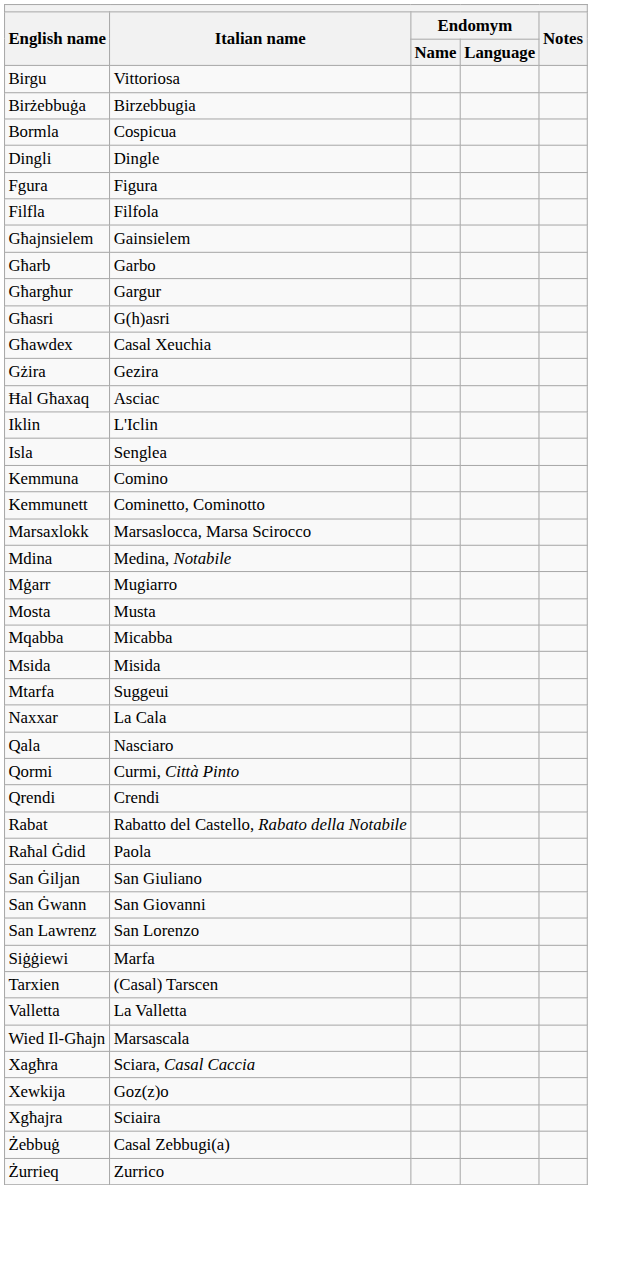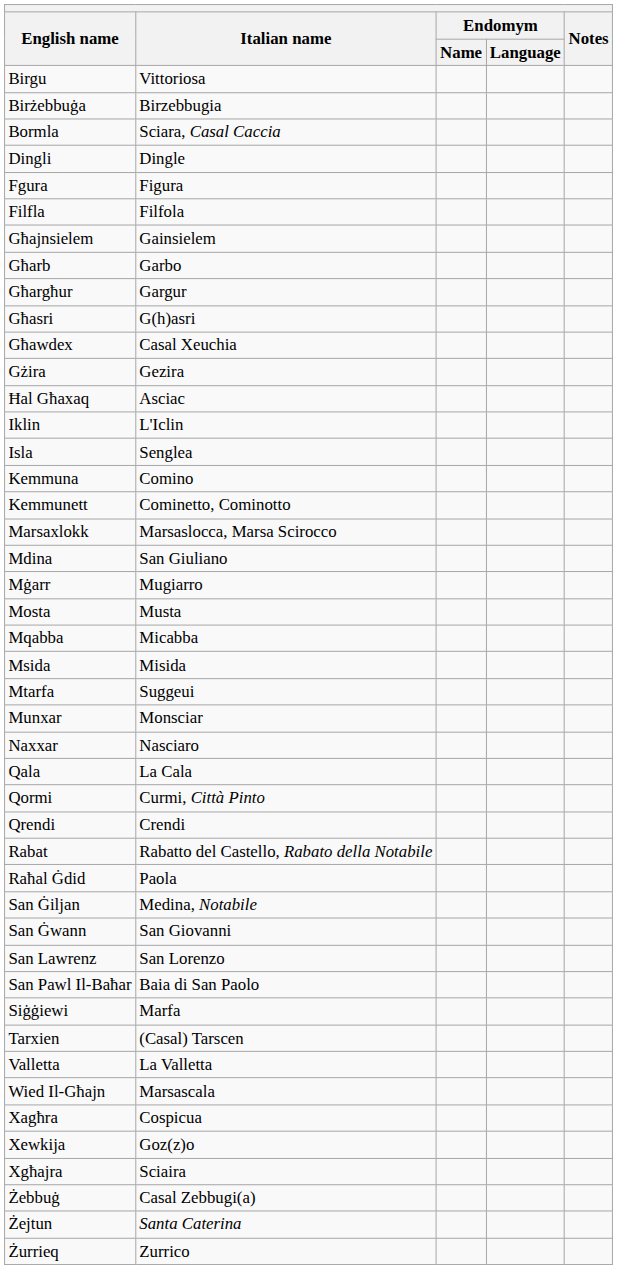 <table class="wikitable sortable">
 <tr>
 <th colspan="5"></th>
 </tr>
 <tr>
 <th rowspan="2">English name</th>
 <th rowspan="2">Italian name</th>
 <th colspan="2">Endomym</th>
 <th rowspan="2">Notes</th>
 </tr>
 <tr>
 <th>Name</th>
 <th>Language</th>
 </tr>
 <tr>
 <td>Birgu</td>
 <td>Vittoriosa</td>
 <td></td>
 <td></td>
 <td></td>
 </tr>
 <tr>
 <td>Birżebbuġa</td>
 <td>Birzebbugia</td>
 <td></td>
 <td></td>
 <td></td>
 </tr>
 <tr>
 <td>Bormla</td>
-<td>Cospicua</td>
+<td>Sciara, <em>Casal Caccia</em></td>
 <td></td>
 <td></td>
 <td></td>
 </tr>
 <tr>
 <td>Dingli</td>
 <td>Dingle</td>
 <td></td>
 <td></td>
 <td></td>
 </tr>
 <tr>
 <td>Fgura</td>
 <td>Figura</td>
 <td></td>
 <td></td>
 <td></td>
 </tr>
 <tr>
 <td>Filfla</td>
 <td>Filfola</td>
 <td></td>
 <td></td>
 <td></td>
 </tr>
 <tr>
 <td>Għajnsielem</td>
 <td>Gainsielem</td>
 <td></td>
 <td></td>
 <td></td>
 </tr>
 <tr>
 <td>Għarb</td>
 <td>Garbo</td>
 <td></td>
 <td></td>
 <td></td>
 </tr>
 <tr>
 <td>Għargħur</td>
 <td>Gargur</td>
 <td></td>
 <td></td>
 <td></td>
 </tr>
 <tr>
 <td>Għasri</td>
 <td>G(h)asri</td>
 <td></td>
 <td></td>
 <td></td>
 </tr>
 <tr>
 <td>Għawdex</td>
 <td>Casal Xeuchia</td>
 <td></td>
 <td></td>
 <td></td>
 </tr>
 <tr>
 <td>Gżira</td>
 <td>Gezira</td>
 <td></td>
 <td></td>
 <td></td>
 </tr>
 <tr>
 <td>Ħal Għaxaq</td>
 <td>Asciac</td>
 <td></td>
 <td></td>
 <td></td>
 </tr>
 <tr>
 <td>Iklin</td>
 <td>L'Iclin</td>
 <td></td>
 <td></td>
 <td></td>
 </tr>
 <tr>
 <td>Isla</td>
 <td>Senglea</td>
 <td></td>
 <td></td>
 <td></td>
 </tr>
 <tr>
 <td>Kemmuna</td>
 <td>Comino</td>
 <td></td>
 <td></td>
 <td></td>
 </tr>
 <tr>
 <td>Kemmunett</td>
 <td>Cominetto, Cominotto</td>
 <td></td>
 <td></td>
 <td></td>
 </tr>
 <tr>
 <td>Marsaxlokk</td>
 <td>Marsaslocca, Marsa Scirocco</td>
 <td></td>
 <td></td>
 <td></td>
 </tr>
 <tr>
 <td>Mdina</td>
-<td>Medina, <em>Notabile</em></td>
+<td>San Giuliano</td>
 <td></td>
 <td></td>
 <td></td>
 </tr>
 <tr>
 <td>Mġarr</td>
 <td>Mugiarro</td>
 <td></td>
 <td></td>
 <td></td>
 </tr>
 <tr>
 <td>Mosta</td>
 <td>Musta</td>
 <td></td>
 <td></td>
 <td></td>
 </tr>
 <tr>
 <td>Mqabba</td>
 <td>Micabba</td>
 <td></td>
 <td></td>
 <td></td>
 </tr>
 <tr>
 <td>Msida</td>
 <td>Misida</td>
 <td></td>
 <td></td>
 <td></td>
 </tr>
 <tr>
 <td>Mtarfa</td>
 <td>Suggeui</td>
 <td></td>
 <td></td>
 <td></td>
 </tr>
 <tr>
+<td>Munxar</td>
+<td>Monsciar</td>
+<td></td>
+<td></td>
+<td></td>
+</tr>
+<tr>
 <td>Naxxar</td>
-<td>La Cala</td>
+<td>Nasciaro</td>
 <td></td>
 <td></td>
 <td></td>
 </tr>
 <tr>
 <td>Qala</td>
-<td>Nasciaro</td>
+<td>La Cala</td>
 <td></td>
 <td></td>
 <td></td>
 </tr>
 <tr>
 <td>Qormi</td>
 <td>Curmi, <em>Città Pinto</em></td>
 <td></td>
 <td></td>
 <td></td>
 </tr>
 <tr>
 <td>Qrendi</td>
 <td>Crendi</td>
 <td></td>
 <td></td>
 <td></td>
 </tr>
 <tr>
 <td>Rabat</td>
 <td>Rabatto del Castello, <em>Rabato della Notabile</em></td>
 <td></td>
 <td></td>
 <td></td>
 </tr>
 <tr>
 <td>Raħal Ġdid</td>
 <td>Paola</td>
 <td></td>
 <td></td>
 <td></td>
 </tr>
 <tr>
 <td>San Ġiljan</td>
-<td>San Giuliano</td>
+<td>Medina, <em>Notabile</em></td>
 <td></td>
 <td></td>
 <td></td>
 </tr>
 <tr>
 <td>San Ġwann</td>
 <td>San Giovanni</td>
 <td></td>
 <td></td>
 <td></td>
 </tr>
 <tr>
 <td>San Lawrenz</td>
 <td>San Lorenzo</td>
+<td></td>
+<td></td>
+<td></td>
+</tr>
+<tr>
+<td>San Pawl Il-Baħar</td>
+<td>Baia di San Paolo</td>
 <td></td>
 <td></td>
 <td></td>
 </tr>
 <tr>
 <td>Siġġiewi</td>
 <td>Marfa</td>
 <td></td>
 <td></td>
 <td></td>
 </tr>
 <tr>
 <td>Tarxien</td>
 <td>(Casal) Tarscen</td>
 <td></td>
 <td></td>
 <td></td>
 </tr>
 <tr>
 <td>Valletta</td>
 <td>La Valletta</td>
 <td></td>
 <td></td>
 <td></td>
 </tr>
 <tr>
 <td>Wied Il-Għajn</td>
 <td>Marsascala</td>
 <td></td>
 <td></td>
 <td></td>
 </tr>
 <tr>
 <td>Xagħra</td>
-<td>Sciara, <em>Casal Caccia</em></td>
+<td>Cospicua</td>
 <td></td>
 <td></td>
 <td></td>
 </tr>
 <tr>
 <td>Xewkija</td>
 <td>Goz(z)o</td>
 <td></td>
 <td></td>
 <td></td>
 </tr>
 <tr>
 <td>Xgħajra</td>
 <td>Sciaira</td>
 <td></td>
 <td></td>
 <td></td>
 </tr>
 <tr>
 <td>Żebbuġ</td>
 <td>Casal Zebbugi(a)</td>
 <td></td>
 <td></td>
 <td></td>
 </tr>
 <tr>
+<td>Żejtun</td>
+<td><em>Santa Caterina</em></td>
+<td></td>
+<td></td>
+<td></td>
+</tr>
+<tr>
 <td>Żurrieq</td>
 <td>Zurrico</td>
 <td></td>
 <td></td>
 <td></td>
 </tr>
 </table>
